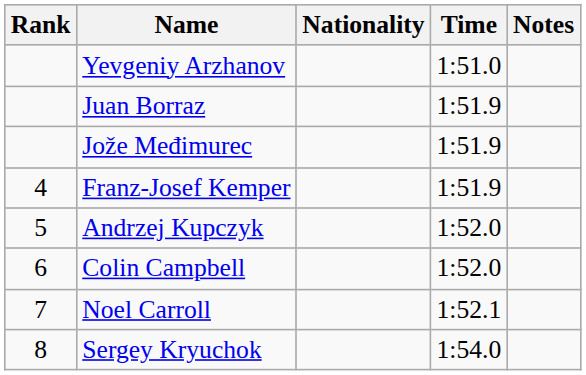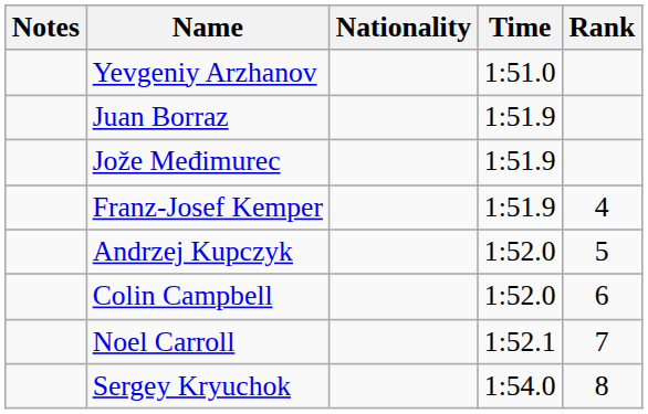 <table class="wikitable sortable" style="text-align:center">
 <tr>
-<th>Rank</th>
+<th>Notes</th>
 <th>Name</th>
 <th>Nationality</th>
 <th>Time</th>
-<th>Notes</th>
+<th>Rank</th>
 </tr>
 <tr>
 <td></td>
 <td align="left"><a href='#'>Yevgeniy Arzhanov</a></td>
 <td align=left></td>
 <td>1:51.0</td>
 <td></td>
 </tr>
 <tr>
 <td></td>
 <td align="left"><a href='#'>Juan Borraz</a></td>
 <td align=left></td>
 <td>1:51.9</td>
 <td></td>
 </tr>
 <tr>
 <td></td>
 <td align="left"><a href='#'>Jože Međimurec</a></td>
 <td align=left></td>
 <td>1:51.9</td>
 <td></td>
 </tr>
 <tr>
-<td>4</td>
+<td></td>
 <td align="left"><a href='#'>Franz-Josef Kemper</a></td>
 <td align=left></td>
 <td>1:51.9</td>
-<td></td>
+<td>4</td>
 </tr>
 <tr>
-<td>5</td>
+<td></td>
 <td align="left"><a href='#'>Andrzej Kupczyk</a></td>
 <td align=left></td>
 <td>1:52.0</td>
-<td></td>
+<td>5</td>
 </tr>
 <tr>
-<td>6</td>
+<td></td>
 <td align="left"><a href='#'>Colin Campbell</a></td>
 <td align=left></td>
 <td>1:52.0</td>
-<td></td>
+<td>6</td>
 </tr>
 <tr>
-<td>7</td>
+<td></td>
 <td align="left"><a href='#'>Noel Carroll</a></td>
 <td align=left></td>
 <td>1:52.1</td>
-<td></td>
+<td>7</td>
 </tr>
 <tr>
-<td>8</td>
+<td></td>
 <td align="left"><a href='#'>Sergey Kryuchok</a></td>
 <td align=left></td>
 <td>1:54.0</td>
-<td></td>
+<td>8</td>
 </tr>
 </table>
